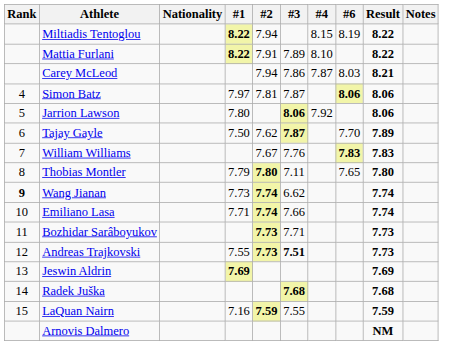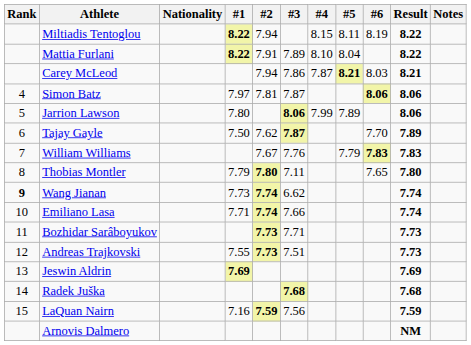 <table class="wikitable sortable" style="text-align:center">
 <tr>
 <th>Rank</th>
 <th>Athlete</th>
 <th>Nationality</th>
 <th>#1</th>
 <th>#2</th>
 <th>#3</th>
 <th>#4</th>
+<th>#5</th>
 <th>#6</th>
 <th>Result</th>
 <th>Notes</th>
 </tr>
 <tr>
 <td></td>
 <td align=left><a href='#'>Miltiadis Tentoglou</a></td>
 <td align=left></td>
 <td bgcolor="F2F5A9"><strong>8.22</strong></td>
 <td>7.94</td>
 <td></td>
 <td>8.15</td>
+<td>8.11</td>
 <td>8.19</td>
 <td><strong>8.22</strong></td>
 <td></td>
 </tr>
 <tr>
 <td></td>
 <td align=left><a href='#'>Mattia Furlani</a></td>
 <td align=left></td>
 <td bgcolor="F2F5A9"><strong>8.22</strong></td>
 <td>7.91</td>
 <td>7.89</td>
 <td>8.10</td>
+<td>8.04</td>
 <td></td>
 <td><strong>8.22</strong></td>
 <td></td>
 </tr>
 <tr>
 <td></td>
 <td align=left><a href='#'>Carey McLeod</a></td>
 <td align=left></td>
 <td></td>
 <td>7.94</td>
 <td>7.86</td>
 <td>7.87</td>
+<td bgcolor="F2F5A9"><strong>8.21</strong></td>
 <td>8.03</td>
 <td><strong>8.21</strong></td>
 <td></td>
 </tr>
 <tr>
 <td>4</td>
 <td align=left><a href='#'>Simon Batz</a></td>
 <td align=left></td>
 <td>7.97</td>
 <td>7.81</td>
 <td>7.87</td>
 <td></td>
+<td></td>
 <td bgcolor="F2F5A9"><strong>8.06</strong></td>
 <td><strong>8.06</strong></td>
 <td></td>
 </tr>
 <tr>
 <td>5</td>
 <td align=left><a href='#'>Jarrion Lawson</a></td>
 <td align=left></td>
 <td>7.80</td>
 <td></td>
 <td bgcolor="F2F5A9"><strong>8.06</strong></td>
-<td>7.92</td>
+<td>7.99</td>
+<td>7.89</td>
 <td></td>
 <td><strong>8.06</strong></td>
 <td></td>
 </tr>
 <tr>
 <td>6</td>
 <td align=left><a href='#'>Tajay Gayle</a></td>
 <td align=left></td>
 <td>7.50</td>
 <td>7.62</td>
 <td bgcolor="F2F5A9"><strong>7.87</strong></td>
+<td></td>
 <td></td>
 <td>7.70</td>
 <td><strong>7.89</strong></td>
 <td></td>
 </tr>
 <tr>
 <td>7</td>
 <td align=left><a href='#'>William Williams</a></td>
 <td align=left></td>
 <td></td>
 <td>7.67</td>
 <td>7.76</td>
 <td></td>
+<td>7.79</td>
 <td bgcolor="F2F5A9"><strong>7.83</strong></td>
 <td><strong>7.83</strong></td>
 <td></td>
 </tr>
 <tr>
 <td>8</td>
 <td align=left><a href='#'>Thobias Montler</a></td>
 <td align=left></td>
 <td>7.79</td>
 <td bgcolor="F2F5A9"><strong>7.80</strong></td>
 <td>7.11</td>
+<td></td>
 <td></td>
 <td>7.65</td>
 <td><strong>7.80</strong></td>
 <td></td>
 </tr>
 <tr>
 <td><strong>9</strong></td>
 <td align=left><a href='#'>Wang Jianan</a></td>
 <td align=left></td>
 <td>7.73</td>
 <td bgcolor="F2F5A9"><strong>7.74</strong></td>
 <td>6.62</td>
 <td></td>
 <td></td>
+<td></td>
 <td><strong>7.74</strong></td>
 <td></td>
 </tr>
 <tr>
 <td>10</td>
 <td align=left><a href='#'>Emiliano Lasa</a></td>
 <td align=left></td>
 <td>7.71</td>
 <td bgcolor="F2F5A9"><strong>7.74</strong></td>
 <td>7.66</td>
+<td></td>
 <td></td>
 <td></td>
 <td><strong>7.74</strong></td>
 <td></td>
 </tr>
 <tr>
 <td>11</td>
 <td align=left><a href='#'>Bozhidar Sarâboyukov</a></td>
 <td align=left></td>
 <td></td>
 <td bgcolor="F2F5A9"><strong>7.73</strong></td>
 <td>7.71</td>
 <td></td>
 <td></td>
+<td></td>
 <td><strong>7.73</strong></td>
 <td></td>
 </tr>
 <tr>
 <td>12</td>
 <td align=left><a href='#'>Andreas Trajkovski</a></td>
 <td align=left></td>
 <td>7.55</td>
 <td bgcolor="F2F5A9"><strong>7.73</strong></td>
-<td><strong>7.51</strong></td>
+<td>7.51</td>
+<td></td>
 <td></td>
 <td></td>
 <td><strong>7.73</strong></td>
 <td></td>
 </tr>
 <tr>
 <td>13</td>
 <td align=left><a href='#'>Jeswin Aldrin</a></td>
 <td align=left></td>
 <td bgcolor="F2F5A9"><strong>7.69</strong></td>
+<td></td>
 <td></td>
 <td></td>
 <td></td>
 <td></td>
 <td><strong>7.69</strong></td>
 <td></td>
 </tr>
 <tr>
 <td>14</td>
 <td align=left><a href='#'>Radek Juška</a></td>
 <td align=left></td>
 <td></td>
 <td></td>
 <td bgcolor="F2F5A9"><strong>7.68</strong></td>
 <td></td>
 <td></td>
+<td></td>
 <td><strong>7.68</strong></td>
 <td></td>
 </tr>
 <tr>
 <td>15</td>
 <td align=left><a href='#'>LaQuan Nairn</a></td>
 <td align=left></td>
 <td>7.16</td>
 <td bgcolor="F2F5A9"><strong>7.59</strong></td>
-<td>7.55</td>
+<td>7.56</td>
+<td></td>
 <td></td>
 <td></td>
 <td><strong>7.59</strong></td>
 <td></td>
 </tr>
 <tr>
 <td></td>
 <td align=left><a href='#'>Arnovis Dalmero</a></td>
 <td align=left></td>
 <td></td>
 <td></td>
 <td></td>
 <td></td>
 <td></td>
+<td></td>
 <td><strong>NM</strong></td>
 <td></td>
 </tr>
 </table>
